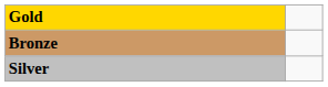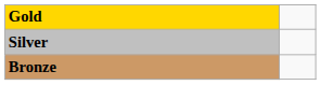 <table class="wikitable" width=25%>
 <tr>
 <td bgcolor="gold"><strong>Gold</strong></td>
 <td></td>
 </tr>
 <tr>
+<td bgcolor="silver"><strong>Silver</strong></td>
+<td></td>
+</tr>
+<tr>
 <td bgcolor="CC9966"><strong>Bronze</strong></td>
 <td></td>
 </tr>
-<tr>
-<td bgcolor="silver"><strong>Silver</strong></td>
-<td></td>
-</tr>
 </table>
